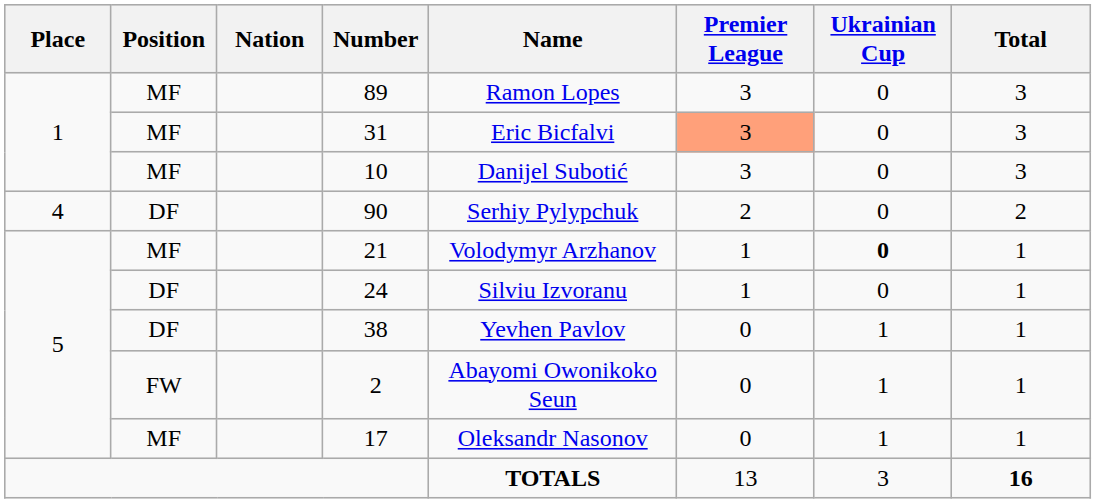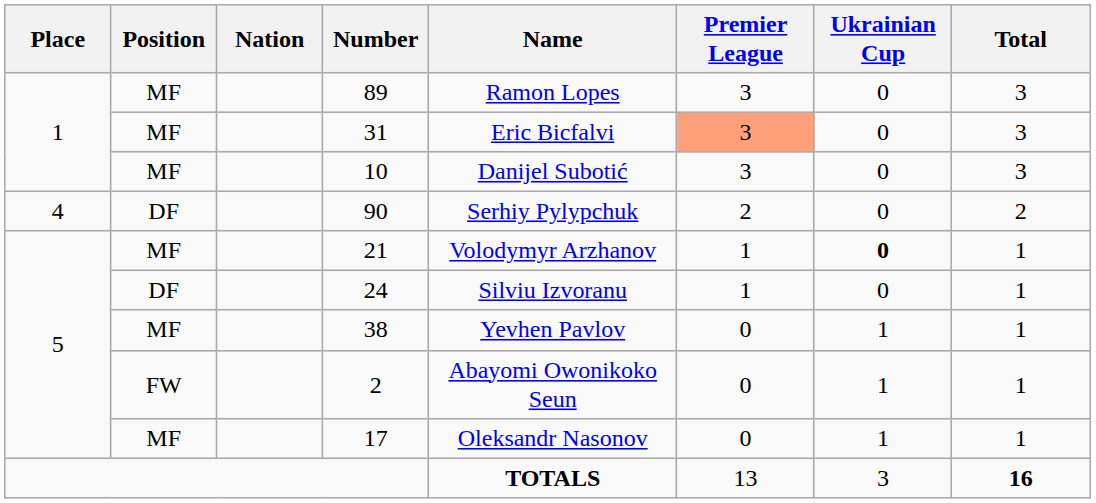 <table class="wikitable" style="font-size: 95%; text-align: center;">
 <tr>
 <th width=60>Place</th>
 <th width=60>Position</th>
 <th width=60>Nation</th>
 <th width=60>Number</th>
 <th width=150>Name</th>
 <th width=80><a href='#'>Premier League</a></th>
 <th width=80><a href='#'>Ukrainian Cup</a></th>
 <th width=80><strong>Total</strong></th>
 </tr>
 <tr>
 <td rowspan="3">1</td>
 <td>MF</td>
 <td></td>
 <td>89</td>
 <td><a href='#'>Ramon Lopes</a></td>
 <td>3</td>
 <td>0</td>
 <td>3</td>
 </tr>
 <tr>
 <td>MF</td>
 <td></td>
 <td>31</td>
 <td><a href='#'>Eric Bicfalvi</a></td>
 <td style="background: lightsalmon;">3</td>
 <td>0</td>
 <td>3</td>
 </tr>
 <tr>
 <td>MF</td>
 <td></td>
 <td>10</td>
 <td><a href='#'>Danijel Subotić</a></td>
 <td>3</td>
 <td>0</td>
 <td>3</td>
 </tr>
 <tr>
 <td>4</td>
 <td>DF</td>
 <td></td>
 <td>90</td>
 <td><a href='#'>Serhiy Pylypchuk</a></td>
 <td>2</td>
 <td>0</td>
 <td>2</td>
 </tr>
 <tr>
 <td rowspan="5">5</td>
 <td>MF</td>
 <td></td>
 <td>21</td>
 <td><a href='#'>Volodymyr Arzhanov</a></td>
 <td>1</td>
 <td><strong>0</strong></td>
 <td>1</td>
 </tr>
 <tr>
 <td>DF</td>
 <td></td>
 <td>24</td>
 <td><a href='#'>Silviu Izvoranu</a></td>
 <td>1</td>
 <td>0</td>
 <td>1</td>
 </tr>
 <tr>
-<td>DF</td>
+<td>MF</td>
 <td></td>
 <td>38</td>
 <td><a href='#'>Yevhen Pavlov</a></td>
 <td>0</td>
 <td>1</td>
 <td>1</td>
 </tr>
 <tr>
 <td>FW</td>
 <td></td>
 <td>2</td>
 <td><a href='#'>Abayomi Owonikoko Seun</a></td>
 <td>0</td>
 <td>1</td>
 <td>1</td>
 </tr>
 <tr>
 <td>MF</td>
 <td></td>
 <td>17</td>
 <td><a href='#'>Oleksandr Nasonov</a></td>
 <td>0</td>
 <td>1</td>
 <td>1</td>
 </tr>
 <tr>
 <td colspan="4"></td>
 <td><strong>TOTALS</strong></td>
 <td>13</td>
 <td>3</td>
 <td><strong>16</strong></td>
 </tr>
 </table>
